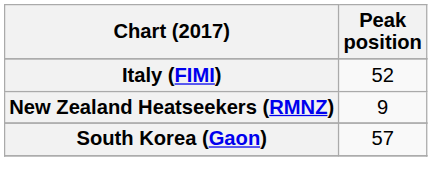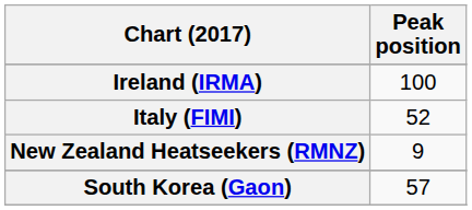 <table class="wikitable sortable plainrowheaders" style="text-align:center">
 <tr>
 <th scope="col">Chart (2017)</th>
 <th scope="col">Peak<br> position</th>
 </tr>
 <tr>
 </tr>
 <tr>
+</tr>
+<tr>
+<th scope="row">Ireland (<a href='#'>IRMA</a>)</th>
+<td>100</td>
 </tr>
 <tr>
 <th scope="row">Italy (<a href='#'>FIMI</a>)</th>
 <td>52</td>
 </tr>
 <tr>
 <th scope="row">New Zealand Heatseekers (<a href='#'>RMNZ</a>)</th>
 <td>9</td>
 </tr>
 <tr>
 </tr>
 <tr>
 <th scope="row">South Korea  (<a href='#'>Gaon</a>)</th>
 <td>57</td>
 </tr>
 <tr>
 </tr>
 <tr>
 </tr>
 <tr>
 </tr>
 <tr>
 </tr>
 <tr>
 </tr>
 </table>
